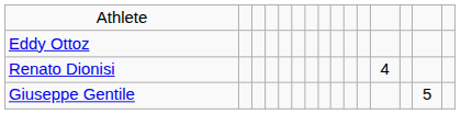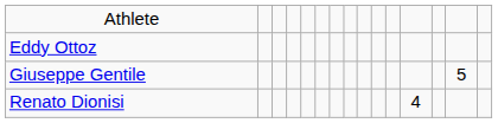 <table class="wikitable" style="text-align: center; font-size:100%" width=50%">
 <tr>
 <td>Athlete</td>
 <td></td>
 <td></td>
 <td></td>
 <td></td>
 <td></td>
 <td></td>
 <td></td>
 <td></td>
 <td></td>
 <td></td>
 <td></td>
 <td></td>
 <td></td>
 <td></td>
 </tr>
 <tr>
 <td align=left><a href='#'>Eddy Ottoz</a></td>
 <td></td>
 <td></td>
 <td></td>
 <td></td>
 <td></td>
 <td></td>
 <td></td>
 <td></td>
 <td></td>
 <td></td>
 <td></td>
 <td></td>
 <td></td>
 <td></td>
 </tr>
 <tr>
+<td align=left><a href='#'>Giuseppe Gentile</a></td>
+<td></td>
+<td></td>
+<td></td>
+<td></td>
+<td></td>
+<td></td>
+<td></td>
+<td></td>
+<td></td>
+<td></td>
+<td></td>
+<td></td>
+<td>5</td>
+<td></td>
+</tr>
+<tr>
 <td align=left><a href='#'>Renato Dionisi</a></td>
 <td></td>
 <td></td>
 <td></td>
 <td></td>
 <td></td>
 <td></td>
 <td></td>
 <td></td>
 <td></td>
 <td></td>
 <td>4</td>
 <td></td>
 <td></td>
 <td></td>
 </tr>
-<tr>
-<td align=left><a href='#'>Giuseppe Gentile</a></td>
-<td></td>
-<td></td>
-<td></td>
-<td></td>
-<td></td>
-<td></td>
-<td></td>
-<td></td>
-<td></td>
-<td></td>
-<td></td>
-<td></td>
-<td>5</td>
-<td></td>
-</tr>
 </table>
